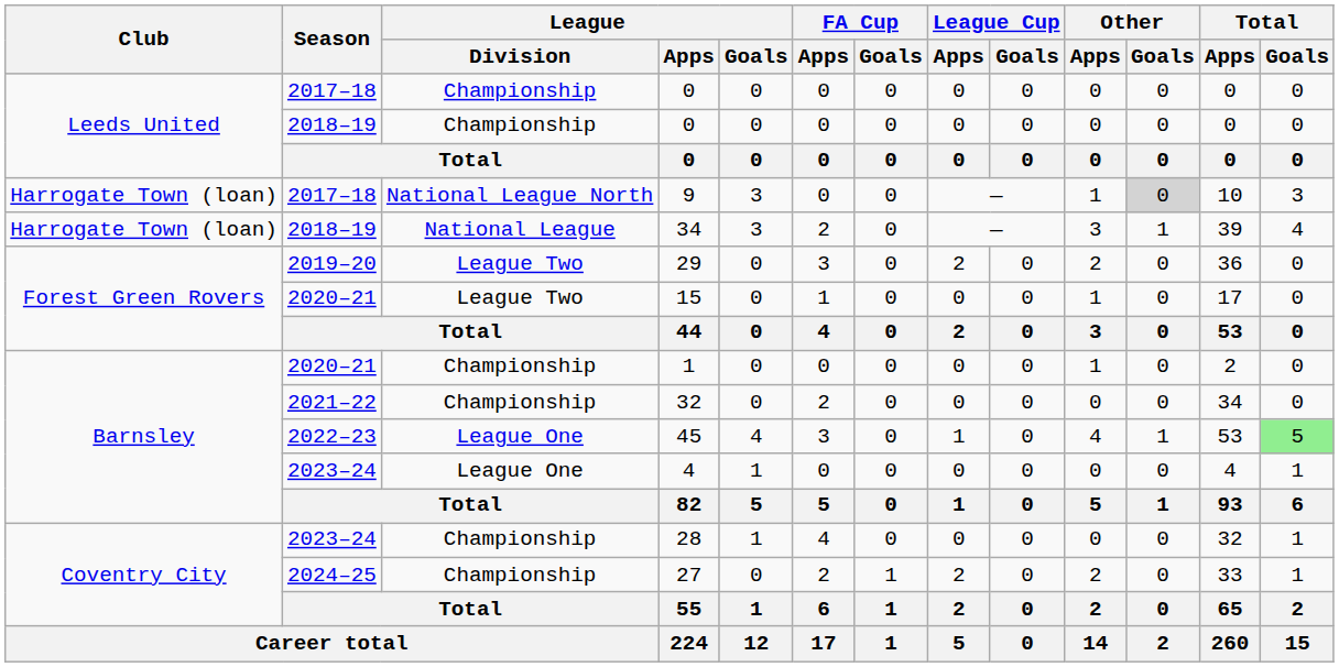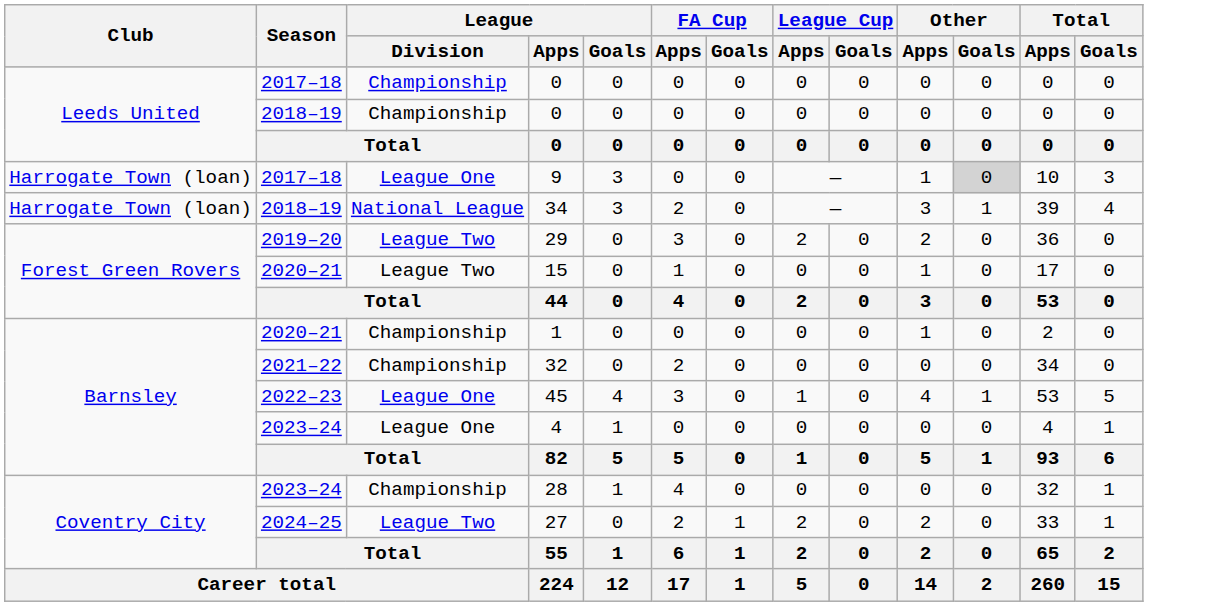 <table class="wikitable" style="text-align: center">
 <tr>
 <th rowspan="2">Club</th>
 <th rowspan="2">Season</th>
 <th colspan="3">League</th>
 <th colspan="2"><a href='#'>FA Cup</a></th>
 <th colspan="2"><a href='#'>League Cup</a></th>
 <th colspan="2">Other</th>
 <th colspan="2">Total</th>
 </tr>
 <tr>
 <th>Division</th>
 <th>Apps</th>
 <th>Goals</th>
 <th>Apps</th>
 <th>Goals</th>
 <th>Apps</th>
 <th>Goals</th>
 <th>Apps</th>
 <th>Goals</th>
 <th>Apps</th>
 <th>Goals</th>
 </tr>
 <tr>
 <td rowspan="3"><a href='#'>Leeds United</a></td>
 <td><a href='#'>2017–18</a></td>
 <td><a href='#'>Championship</a></td>
 <td>0</td>
 <td>0</td>
 <td>0</td>
 <td>0</td>
 <td>0</td>
 <td>0</td>
 <td>0</td>
 <td>0</td>
 <td>0</td>
 <td>0</td>
 </tr>
 <tr>
 <td><a href='#'>2018–19</a></td>
 <td>Championship</td>
 <td>0</td>
 <td>0</td>
 <td>0</td>
 <td>0</td>
 <td>0</td>
 <td>0</td>
 <td>0</td>
 <td>0</td>
 <td>0</td>
 <td>0</td>
 </tr>
 <tr>
 <th colspan="2">Total</th>
 <th>0</th>
 <th>0</th>
 <th>0</th>
 <th>0</th>
 <th>0</th>
 <th>0</th>
 <th>0</th>
 <th>0</th>
 <th>0</th>
 <th>0</th>
 </tr>
 <tr>
 <td><a href='#'>Harrogate Town</a> (loan)</td>
 <td><a href='#'>2017–18</a></td>
-<td><a href='#'>National League North</a></td>
+<td><a href='#'>League One</a></td>
 <td>9</td>
 <td>3</td>
 <td>0</td>
 <td>0</td>
 <td colspan="2">—</td>
 <td>1</td>
 <td style="background: lightgrey;">0</td>
 <td>10</td>
 <td>3</td>
 </tr>
 <tr>
 <td><a href='#'>Harrogate Town</a> (loan)</td>
 <td><a href='#'>2018–19</a></td>
 <td><a href='#'>National League</a></td>
 <td>34</td>
 <td>3</td>
 <td>2</td>
 <td>0</td>
 <td colspan="2">—</td>
 <td>3</td>
 <td>1</td>
 <td>39</td>
 <td>4</td>
 </tr>
 <tr>
 <td rowspan="3"><a href='#'>Forest Green Rovers</a></td>
 <td><a href='#'>2019–20</a></td>
 <td><a href='#'>League Two</a></td>
 <td>29</td>
 <td>0</td>
 <td>3</td>
 <td>0</td>
 <td>2</td>
 <td>0</td>
 <td>2</td>
 <td>0</td>
 <td>36</td>
 <td>0</td>
 </tr>
 <tr>
 <td><a href='#'>2020–21</a></td>
 <td>League Two</td>
 <td>15</td>
 <td>0</td>
 <td>1</td>
 <td>0</td>
 <td>0</td>
 <td>0</td>
 <td>1</td>
 <td>0</td>
 <td>17</td>
 <td>0</td>
 </tr>
 <tr>
 <th colspan="2">Total</th>
 <th>44</th>
 <th>0</th>
 <th>4</th>
 <th>0</th>
 <th>2</th>
 <th>0</th>
 <th>3</th>
 <th>0</th>
 <th>53</th>
 <th>0</th>
 </tr>
 <tr>
 <td rowspan=5><a href='#'>Barnsley</a></td>
 <td><a href='#'>2020–21</a></td>
 <td>Championship</td>
 <td>1</td>
 <td>0</td>
 <td>0</td>
 <td>0</td>
 <td>0</td>
 <td>0</td>
 <td>1</td>
 <td>0</td>
 <td>2</td>
 <td>0</td>
 </tr>
 <tr>
 <td><a href='#'>2021–22</a></td>
 <td>Championship</td>
 <td>32</td>
 <td>0</td>
 <td>2</td>
 <td>0</td>
 <td>0</td>
 <td>0</td>
 <td>0</td>
 <td>0</td>
 <td>34</td>
 <td>0</td>
 </tr>
 <tr>
 <td><a href='#'>2022–23</a></td>
 <td><a href='#'>League One</a></td>
 <td>45</td>
 <td>4</td>
 <td>3</td>
 <td>0</td>
 <td>1</td>
 <td>0</td>
 <td>4</td>
 <td>1</td>
 <td>53</td>
-<td style="background: lightgreen;">5</td>
+<td>5</td>
 </tr>
 <tr>
 <td><a href='#'>2023–24</a></td>
 <td>League One</td>
 <td>4</td>
 <td>1</td>
 <td>0</td>
 <td>0</td>
 <td>0</td>
 <td>0</td>
 <td>0</td>
 <td>0</td>
 <td>4</td>
 <td>1</td>
 </tr>
 <tr>
 <th colspan="2">Total</th>
 <th>82</th>
 <th>5</th>
 <th>5</th>
 <th>0</th>
 <th>1</th>
 <th>0</th>
 <th>5</th>
 <th>1</th>
 <th>93</th>
 <th>6</th>
 </tr>
 <tr>
 <td rowspan=3><a href='#'>Coventry City</a></td>
 <td><a href='#'>2023–24</a></td>
 <td>Championship</td>
 <td>28</td>
 <td>1</td>
 <td>4</td>
 <td>0</td>
 <td>0</td>
 <td>0</td>
 <td>0</td>
 <td>0</td>
 <td>32</td>
 <td>1</td>
 </tr>
 <tr>
 <td><a href='#'>2024–25</a></td>
-<td>Championship</td>
+<td><a href='#'>League Two</a></td>
 <td>27</td>
 <td>0</td>
 <td>2</td>
 <td>1</td>
 <td>2</td>
 <td>0</td>
 <td>2</td>
 <td>0</td>
 <td>33</td>
 <td>1</td>
 </tr>
 <tr>
 <th colspan="2">Total</th>
 <th>55</th>
 <th>1</th>
 <th>6</th>
 <th>1</th>
 <th>2</th>
 <th>0</th>
 <th>2</th>
 <th>0</th>
 <th>65</th>
 <th>2</th>
 </tr>
 <tr>
 <th colspan="3">Career total</th>
 <th>224</th>
 <th>12</th>
 <th>17</th>
 <th>1</th>
 <th>5</th>
 <th>0</th>
 <th>14</th>
 <th>2</th>
 <th>260</th>
 <th>15</th>
 </tr>
 </table>
